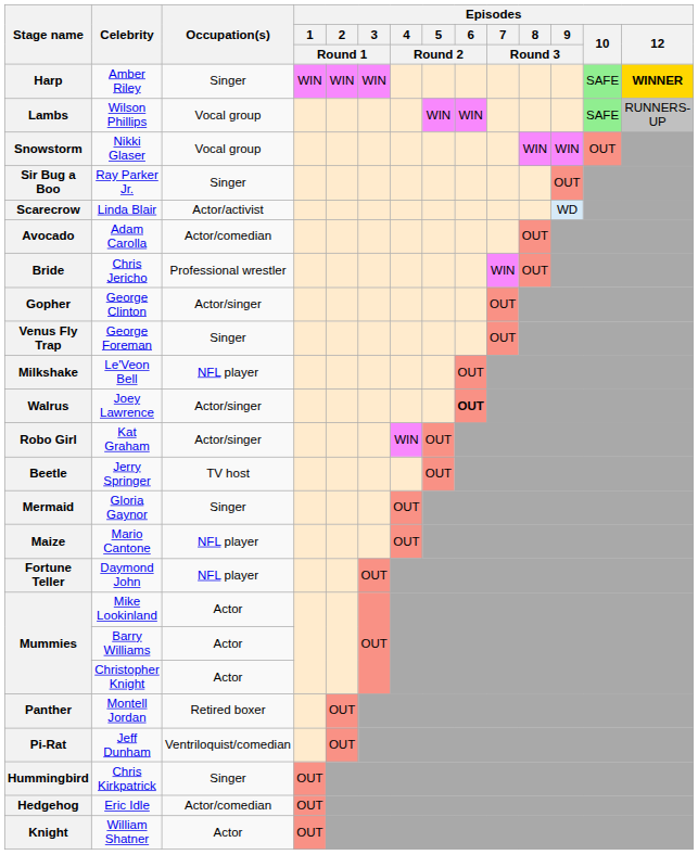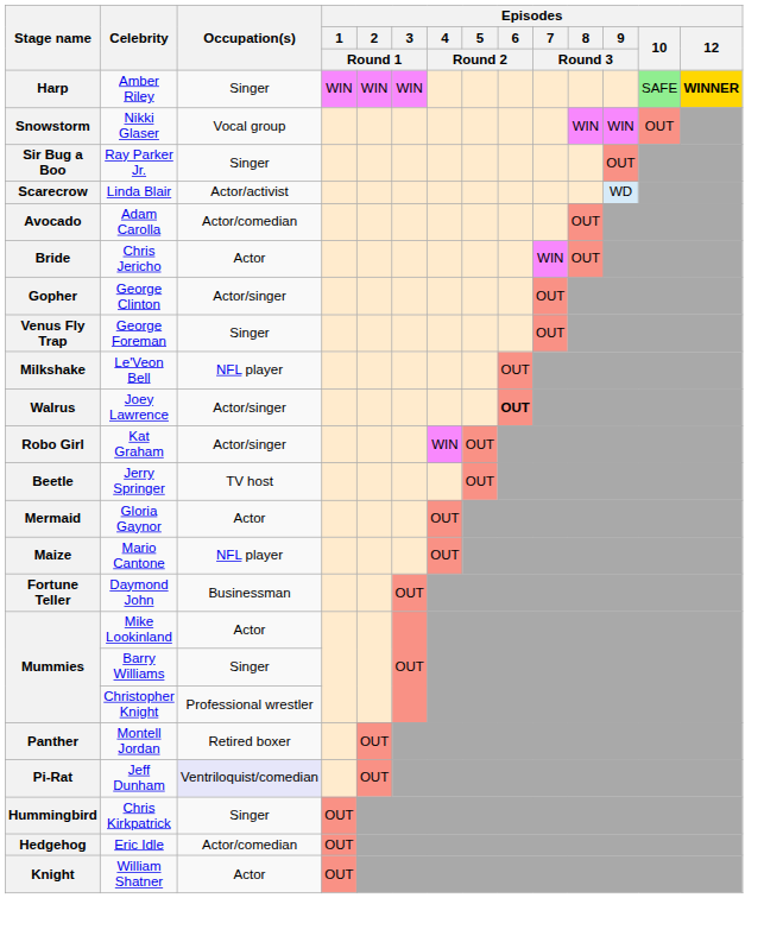 <table class="wikitable nowrap" style="text-align:center; ">
 <tr>
 <th rowspan=3>Stage name</th>
 <th rowspan=3>Celebrity</th>
 <th rowspan=3>Occupation(s)</th>
 <th colspan="11">Episodes</th>
 </tr>
 <tr>
 <th>1</th>
 <th>2</th>
 <th>3</th>
 <th>4</th>
 <th>5</th>
 <th>6</th>
 <th>7</th>
 <th>8</th>
 <th>9</th>
 <th rowspan="2">10</th>
 <th rowspan="2">12</th>
 </tr>
 <tr>
 <th colspan="3">Round 1</th>
 <th colspan="3">Round 2</th>
 <th colspan="3">Round 3</th>
 </tr>
 <tr>
 <th>Harp</th>
 <td><a href='#'>Amber Riley</a></td>
 <td>Singer</td>
 <td bgcolor=#F888FD>WIN</td>
 <td bgcolor=#F888FD>WIN</td>
 <td bgcolor=#F888FD>WIN</td>
 <td bgcolor=#FFEBCD></td>
 <td bgcolor=#FFEBCD></td>
 <td bgcolor=#FFEBCD></td>
 <td bgcolor=#FFEBCD></td>
 <td bgcolor=#FFEBCD></td>
 <td bgcolor=#FFEBCD></td>
 <td bgcolor=lightgreen>SAFE</td>
 <td bgcolor=gold><strong>WINNER</strong></td>
-</tr>
-<tr>
-<th>Lambs</th>
-<td><a href='#'>Wilson Phillips</a></td>
-<td>Vocal group</td>
-<td bgcolor=#FFEBCD></td>
-<td bgcolor=#FFEBCD></td>
-<td bgcolor=#FFEBCD></td>
-<td bgcolor=#FFEBCD></td>
-<td bgcolor=#F888FD>WIN</td>
-<td bgcolor=#F888FD>WIN</td>
-<td bgcolor=#FFEBCD></td>
-<td bgcolor=#FFEBCD></td>
-<td bgcolor=#FFEBCD></td>
-<td bgcolor=lightgreen>SAFE</td>
-<td bgcolor=silver>RUNNERS-UP</td>
 </tr>
 <tr>
 <th>Snowstorm</th>
 <td><a href='#'>Nikki Glaser</a></td>
 <td>Vocal group</td>
 <td bgcolor=#FFEBCD></td>
 <td bgcolor=#FFEBCD></td>
 <td bgcolor=#FFEBCD></td>
 <td bgcolor=#FFEBCD></td>
 <td bgcolor=#FFEBCD></td>
 <td bgcolor=#FFEBCD></td>
 <td bgcolor=#FFEBCD></td>
 <td bgcolor="#F888FD">WIN</td>
 <td bgcolor="#F888FD">WIN</td>
 <td bgcolor=#F99185>OUT</td>
 <td colspan bgcolor=darkgrey></td>
 </tr>
 <tr>
 <th>Sir Bug a Boo</th>
 <td><a href='#'>Ray Parker Jr.</a></td>
 <td>Singer</td>
 <td bgcolor=#FFEBCD></td>
 <td bgcolor=#FFEBCD></td>
 <td bgcolor=#FFEBCD></td>
 <td bgcolor=#FFEBCD></td>
 <td bgcolor=#FFEBCD></td>
 <td bgcolor=#FFEBCD></td>
 <td bgcolor=#FFEBCD></td>
 <td bgcolor=#FFEBCD></td>
 <td bgcolor=#F99185>OUT</td>
 <td colspan=2 bgcolor=darkgrey></td>
 </tr>
 <tr>
 <th>Scarecrow</th>
 <td><a href='#'>Linda Blair</a></td>
 <td>Actor/activist</td>
 <td bgcolor=#FFEBCD></td>
 <td bgcolor=#FFEBCD></td>
 <td bgcolor=#FFEBCD></td>
 <td bgcolor=#FFEBCD></td>
 <td bgcolor=#FFEBCD></td>
 <td bgcolor=#FFEBCD></td>
 <td bgcolor=#FFEBCD></td>
 <td bgcolor=#FFEBCD></td>
 <td bgcolor="#D6EAF8">WD</td>
 <td colspan=2 bgcolor=darkgrey></td>
 </tr>
 <tr>
 <th>Avocado</th>
 <td><a href='#'>Adam Carolla</a></td>
 <td>Actor/comedian</td>
 <td bgcolor=#FFEBCD></td>
 <td bgcolor=#FFEBCD></td>
 <td bgcolor=#FFEBCD></td>
 <td bgcolor=#FFEBCD></td>
 <td bgcolor=#FFEBCD></td>
 <td bgcolor=#FFEBCD></td>
 <td bgcolor=#FFEBCD></td>
 <td bgcolor=#F99185>OUT</td>
 <td colspan=3 bgcolor=darkgrey></td>
 </tr>
 <tr>
 <th>Bride</th>
 <td><a href='#'>Chris Jericho</a></td>
-<td>Professional wrestler</td>
+<td>Actor</td>
 <td bgcolor=#FFEBCD></td>
 <td bgcolor=#FFEBCD></td>
 <td bgcolor=#FFEBCD></td>
 <td bgcolor=#FFEBCD></td>
 <td bgcolor=#FFEBCD></td>
 <td bgcolor=#FFEBCD></td>
 <td bgcolor="#F888FD">WIN</td>
 <td bgcolor=#F99185>OUT</td>
 <td colspan=3 bgcolor=darkgrey></td>
 </tr>
 <tr>
 <th>Gopher</th>
 <td><a href='#'>George Clinton</a></td>
 <td>Actor/singer</td>
 <td bgcolor=#FFEBCD></td>
 <td bgcolor=#FFEBCD></td>
 <td bgcolor=#FFEBCD></td>
 <td bgcolor=#FFEBCD></td>
 <td bgcolor=#FFEBCD></td>
 <td bgcolor=#FFEBCD></td>
 <td bgcolor=#F99185>OUT</td>
 <td colspan=4 bgcolor=darkgrey></td>
 </tr>
 <tr>
 <th>Venus Fly Trap</th>
 <td><a href='#'>George Foreman</a></td>
 <td>Singer</td>
 <td bgcolor=#FFEBCD></td>
 <td bgcolor=#FFEBCD></td>
 <td bgcolor=#FFEBCD></td>
 <td bgcolor=#FFEBCD></td>
 <td bgcolor=#FFEBCD></td>
 <td bgcolor=#FFEBCD></td>
 <td bgcolor=#F99185>OUT</td>
 <td colspan=4 bgcolor=darkgrey></td>
 </tr>
 <tr>
 <th>Milkshake</th>
 <td><a href='#'>Le'Veon Bell</a></td>
 <td><a href='#'>NFL</a> player</td>
 <td bgcolor=#FFEBCD></td>
 <td bgcolor=#FFEBCD></td>
 <td bgcolor=#FFEBCD></td>
 <td bgcolor=#FFEBCD></td>
 <td bgcolor=#FFEBCD></td>
 <td bgcolor=#F99185>OUT</td>
 <td colspan=5 bgcolor=darkgrey></td>
 </tr>
 <tr>
 <th>Walrus</th>
 <td><a href='#'>Joey Lawrence</a></td>
 <td>Actor/singer</td>
 <td bgcolor=#FFEBCD></td>
 <td bgcolor=#FFEBCD></td>
 <td bgcolor=#FFEBCD></td>
 <td bgcolor=#FFEBCD></td>
 <td bgcolor=#FFEBCD></td>
 <td bgcolor=#F99185><strong>OUT</strong></td>
 <td colspan=5 bgcolor=darkgrey></td>
 </tr>
 <tr>
 <th>Robo Girl</th>
 <td><a href='#'>Kat Graham</a></td>
 <td>Actor/singer</td>
 <td bgcolor=#FFEBCD></td>
 <td bgcolor=#FFEBCD></td>
 <td bgcolor=#FFEBCD></td>
 <td bgcolor=#F888FD>WIN</td>
 <td bgcolor=#F99185>OUT</td>
 <td colspan=6 bgcolor=darkgrey></td>
 </tr>
 <tr>
 <th>Beetle</th>
 <td><a href='#'>Jerry Springer</a></td>
 <td>TV host</td>
 <td bgcolor=#FFEBCD></td>
 <td bgcolor=#FFEBCD></td>
 <td bgcolor=#FFEBCD></td>
 <td bgcolor=#FFEBCD></td>
 <td bgcolor=#F99185>OUT</td>
 <td colspan=6 bgcolor=darkgrey></td>
 </tr>
 <tr>
 <th>Mermaid</th>
 <td><a href='#'>Gloria Gaynor</a></td>
-<td>Singer</td>
+<td>Actor</td>
 <td bgcolor=#FFEBCD></td>
 <td bgcolor=#FFEBCD></td>
 <td bgcolor=#FFEBCD></td>
 <td bgcolor=#F99185>OUT</td>
 <td colspan=7 bgcolor=darkgrey></td>
 </tr>
 <tr>
 <th>Maize</th>
 <td><a href='#'>Mario Cantone</a></td>
 <td><a href='#'>NFL</a> player</td>
 <td bgcolor=#FFEBCD></td>
 <td bgcolor=#FFEBCD></td>
 <td bgcolor=#FFEBCD></td>
 <td bgcolor=#F99185>OUT</td>
 <td colspan=7 bgcolor=darkgrey></td>
 </tr>
 <tr>
 <th>Fortune Teller</th>
 <td><a href='#'>Daymond John</a></td>
-<td><a href='#'>NFL</a> player</td>
+<td>Businessman</td>
 <td bgcolor=#FFEBCD></td>
 <td bgcolor=#FFEBCD></td>
 <td bgcolor=#F99185>OUT</td>
 <td colspan=8 bgcolor=darkgrey></td>
 </tr>
 <tr>
 <th rowspan=3>Mummies</th>
 <td><a href='#'>Mike Lookinland</a></td>
 <td>Actor</td>
 <td rowspan=3 bgcolor=#FFEBCD></td>
 <td rowspan=3 bgcolor=#FFEBCD></td>
 <td rowspan=3 bgcolor=#F99185>OUT</td>
 <td rowspan=3 colspan=8 bgcolor=darkgrey></td>
 </tr>
 <tr>
 <td><a href='#'>Barry Williams</a></td>
-<td>Actor</td>
+<td>Singer</td>
 </tr>
 <tr>
 <td><a href='#'>Christopher Knight</a></td>
-<td>Actor</td>
+<td>Professional wrestler</td>
 </tr>
 <tr>
 <th>Panther</th>
 <td><a href='#'>Montell Jordan</a></td>
 <td>Retired boxer</td>
 <td bgcolor=#FFEBCD></td>
 <td bgcolor=#F99185>OUT</td>
 <td colspan=9 bgcolor=darkgrey></td>
 </tr>
 <tr>
 <th>Pi-Rat</th>
 <td><a href='#'>Jeff Dunham</a></td>
-<td>Ventriloquist/comedian</td>
+<td style="background: lavender;">Ventriloquist/comedian</td>
 <td bgcolor=#FFEBCD></td>
 <td bgcolor=#F99185>OUT</td>
 <td colspan=9 bgcolor=darkgrey></td>
 </tr>
 <tr>
 <th>Hummingbird</th>
 <td><a href='#'>Chris Kirkpatrick</a></td>
 <td>Singer</td>
 <td bgcolor=#F99185>OUT</td>
 <td colspan=10 bgcolor=darkgrey></td>
 </tr>
 <tr>
 <th>Hedgehog</th>
 <td><a href='#'>Eric Idle</a></td>
 <td>Actor/comedian</td>
 <td bgcolor=#F99185>OUT</td>
 <td colspan=10 bgcolor=darkgrey></td>
 </tr>
 <tr>
 <th>Knight</th>
 <td><a href='#'>William Shatner</a></td>
 <td>Actor</td>
 <td bgcolor=#F99185>OUT</td>
 <td colspan=10 bgcolor=darkgrey></td>
 </tr>
 </table>
